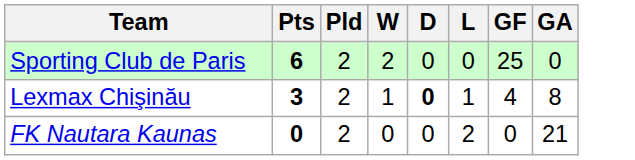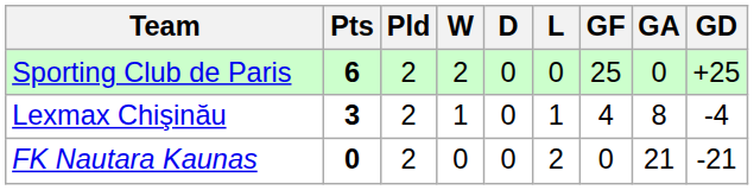 <table class="wikitable" style="text-align: center;">
 <tr>
 <th width="175">Team</th>
 <th width="20">Pts</th>
 <th width="20">Pld</th>
 <th width="20">W</th>
 <th width="20">D</th>
 <th width="20">L</th>
 <th width="20">GF</th>
 <th width="20">GA</th>
+<th width="20">GD</th>
 </tr>
 <tr bgcolor=#ccffcc>
 <td align="left"> <a href='#'>Sporting Club de Paris</a></td>
 <td><strong>6</strong></td>
 <td>2</td>
 <td>2</td>
 <td>0</td>
 <td>0</td>
 <td>25</td>
 <td>0</td>
+<td>+25</td>
 </tr>
 <tr bgcolor=ffffff>
 <td align="left"> <a href='#'>Lexmax Chişinău</a></td>
 <td><strong>3</strong></td>
 <td>2</td>
 <td>1</td>
-<td><strong>0</strong></td>
+<td>0</td>
 <td>1</td>
 <td>4</td>
 <td>8</td>
+<td>-4</td>
 </tr>
 <tr bgcolor=ffffff>
 <td align="left"> <em><a href='#'>FK Nautara Kaunas</a></em></td>
 <td><strong>0</strong></td>
 <td>2</td>
 <td>0</td>
 <td>0</td>
 <td>2</td>
 <td>0</td>
 <td>21</td>
+<td>-21</td>
 </tr>
 </table>
